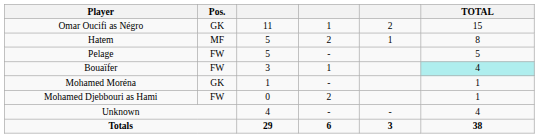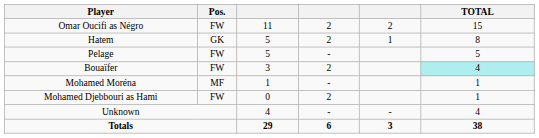 <table class="wikitable sortable alternance"  style="font-size:85%; text-align:center; line-height:14px; width:60%;">
 <tr>
 <th width=140>Player</th>
 <th width=10>Pos.</th>
 <th width=40></th>
 <th width=40></th>
 <th width=40></th>
 <th width=80>TOTAL</th>
 </tr>
 <tr>
 <td>Omar Oucifi as Négro</td>
-<td>GK</td>
+<td>FW</td>
 <td>11</td>
-<td>1</td>
+<td>2</td>
 <td>2</td>
 <td>15</td>
 </tr>
 <tr>
 <td>Hatem</td>
-<td>MF</td>
+<td>GK</td>
 <td>5</td>
 <td>2</td>
 <td>1</td>
 <td>8</td>
 </tr>
 <tr>
 <td>Pelage</td>
 <td>FW</td>
 <td>5</td>
 <td>-</td>
 <td></td>
 <td>5</td>
 </tr>
 <tr>
 <td>Bouaïfer</td>
 <td>FW</td>
 <td>3</td>
-<td>1</td>
+<td>2</td>
 <td></td>
 <td style="background: paleturquoise;">4</td>
 </tr>
 <tr>
 <td>Mohamed Moréna</td>
-<td>GK</td>
+<td>MF</td>
 <td>1</td>
 <td>-</td>
 <td></td>
 <td>1</td>
 </tr>
 <tr>
 <td>Mohamed Djebbouri as Hami</td>
 <td>FW</td>
 <td>0</td>
 <td>2</td>
 <td></td>
 <td>1</td>
 </tr>
 <tr class="sortbottom">
 <td colspan="2">Unknown</td>
 <td>4</td>
 <td>-</td>
 <td>-</td>
 <td>4</td>
 </tr>
 <tr class="sortbottom">
 <td colspan="2"><strong>Totals</strong></td>
 <td><strong>29</strong></td>
 <td><strong>6</strong></td>
 <td><strong>3</strong></td>
 <td><strong>38</strong></td>
 </tr>
 </table>
